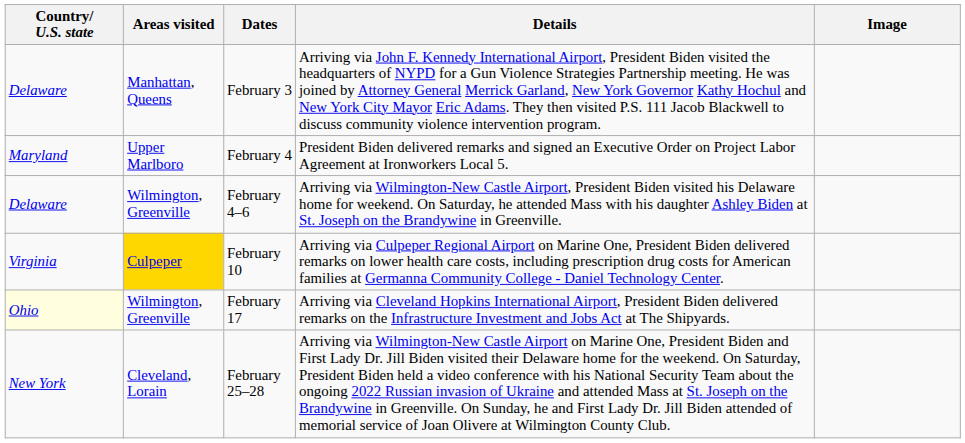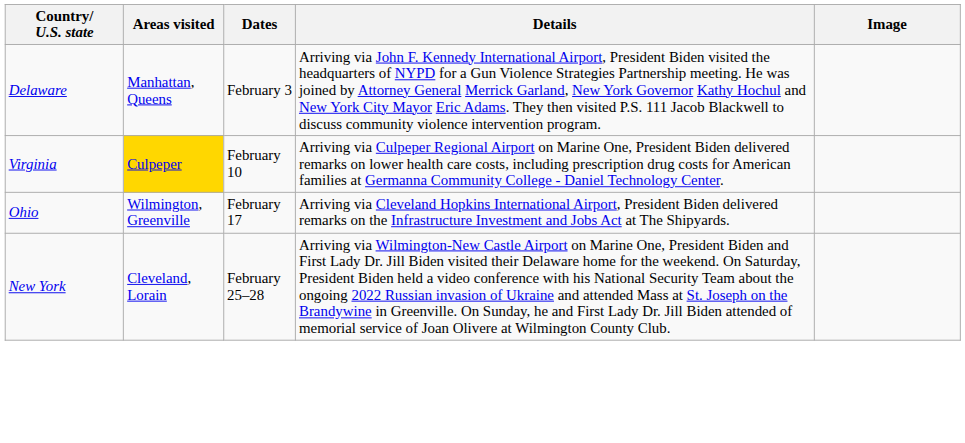 <table class="wikitable" style="margin: 1em auto 1em auto">
 <tr>
 <th width=120>Country/<br><em>U.S. state</em></th>
 <th width=100>Areas visited</th>
 <th width=70>Dates</th>
 <th width=550>Details</th>
 <th width=150>Image</th>
 </tr>
 <tr>
 <td> <em><a href='#'>Delaware</a></em></td>
 <td><a href='#'>Manhattan</a>, <a href='#'>Queens</a></td>
 <td>February 3</td>
 <td>Arriving via <a href='#'>John F. Kennedy International Airport</a>, President Biden visited the headquarters of <a href='#'>NYPD</a> for a Gun Violence Strategies Partnership meeting. He was joined by <a href='#'>Attorney General</a> <a href='#'>Merrick Garland</a>, <a href='#'>New York Governor</a> <a href='#'>Kathy Hochul</a> and <a href='#'>New York City Mayor</a> <a href='#'>Eric Adams</a>. They then visited P.S. 111 Jacob Blackwell to discuss community violence intervention program.</td>
 <td></td>
 </tr>
 <tr>
-<td> <em><a href='#'>Maryland</a></em></td>
-<td><a href='#'>Upper Marlboro</a></td>
-<td>February 4</td>
-<td>President Biden delivered remarks and signed an Executive Order on Project Labor Agreement at Ironworkers Local 5.</td>
-<td></td>
-</tr>
-<tr>
-<td> <em><a href='#'>Delaware</a></em></td>
-<td><a href='#'>Wilmington</a>, <a href='#'>Greenville</a></td>
-<td>February 4–6</td>
-<td>Arriving via <a href='#'>Wilmington-New Castle Airport</a>, President Biden visited his Delaware home for weekend. On Saturday, he attended Mass with his daughter <a href='#'>Ashley Biden</a> at <a href='#'>St. Joseph on the Brandywine</a> in Greenville.</td>
-<td></td>
-</tr>
-<tr>
 <td> <em><a href='#'>Virginia</a></em></td>
 <td style="background: gold;"><a href='#'>Culpeper</a></td>
 <td>February 10</td>
 <td>Arriving via <a href='#'>Culpeper Regional Airport</a> on Marine One, President Biden delivered remarks on lower health care costs, including prescription drug costs for American families at <a href='#'>Germanna Community College - Daniel Technology Center</a>.</td>
 <td></td>
 </tr>
 <tr>
-<td style="background: lightyellow;"> <em><a href='#'>Ohio</a></em></td>
+<td> <em><a href='#'>Ohio</a></em></td>
 <td><a href='#'>Wilmington</a>, <a href='#'>Greenville</a></td>
 <td>February 17</td>
 <td>Arriving via <a href='#'>Cleveland Hopkins International Airport</a>, President Biden delivered remarks on the <a href='#'>Infrastructure Investment and Jobs Act</a> at The Shipyards.</td>
 <td></td>
 </tr>
 <tr>
 <td> <em><a href='#'>New York</a></em></td>
 <td><a href='#'>Cleveland</a>, <a href='#'>Lorain</a></td>
 <td>February 25–28</td>
 <td>Arriving via <a href='#'>Wilmington-New Castle Airport</a> on Marine One, President Biden and First Lady Dr. Jill Biden visited their Delaware home for the weekend. On Saturday, President Biden held a video conference with his National Security Team about the ongoing <a href='#'>2022 Russian invasion of Ukraine</a> and attended Mass at <a href='#'>St. Joseph on the Brandywine</a> in Greenville. On Sunday, he and First Lady Dr. Jill Biden attended of memorial service of Joan Olivere at Wilmington County Club.</td>
 <td></td>
 </tr>
 </table>
